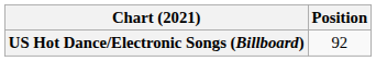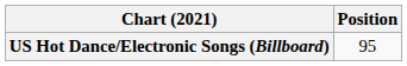 <table class="wikitable sortable plainrowheaders" style="text-align:center">
 <tr>
 <th scope="col">Chart (2021)</th>
 <th scope="col">Position</th>
 </tr>
 <tr>
 <th scope="row">US Hot Dance/Electronic Songs (<em>Billboard</em>)</th>
-<td>92</td>
+<td>95</td>
 </tr>
 </table>
